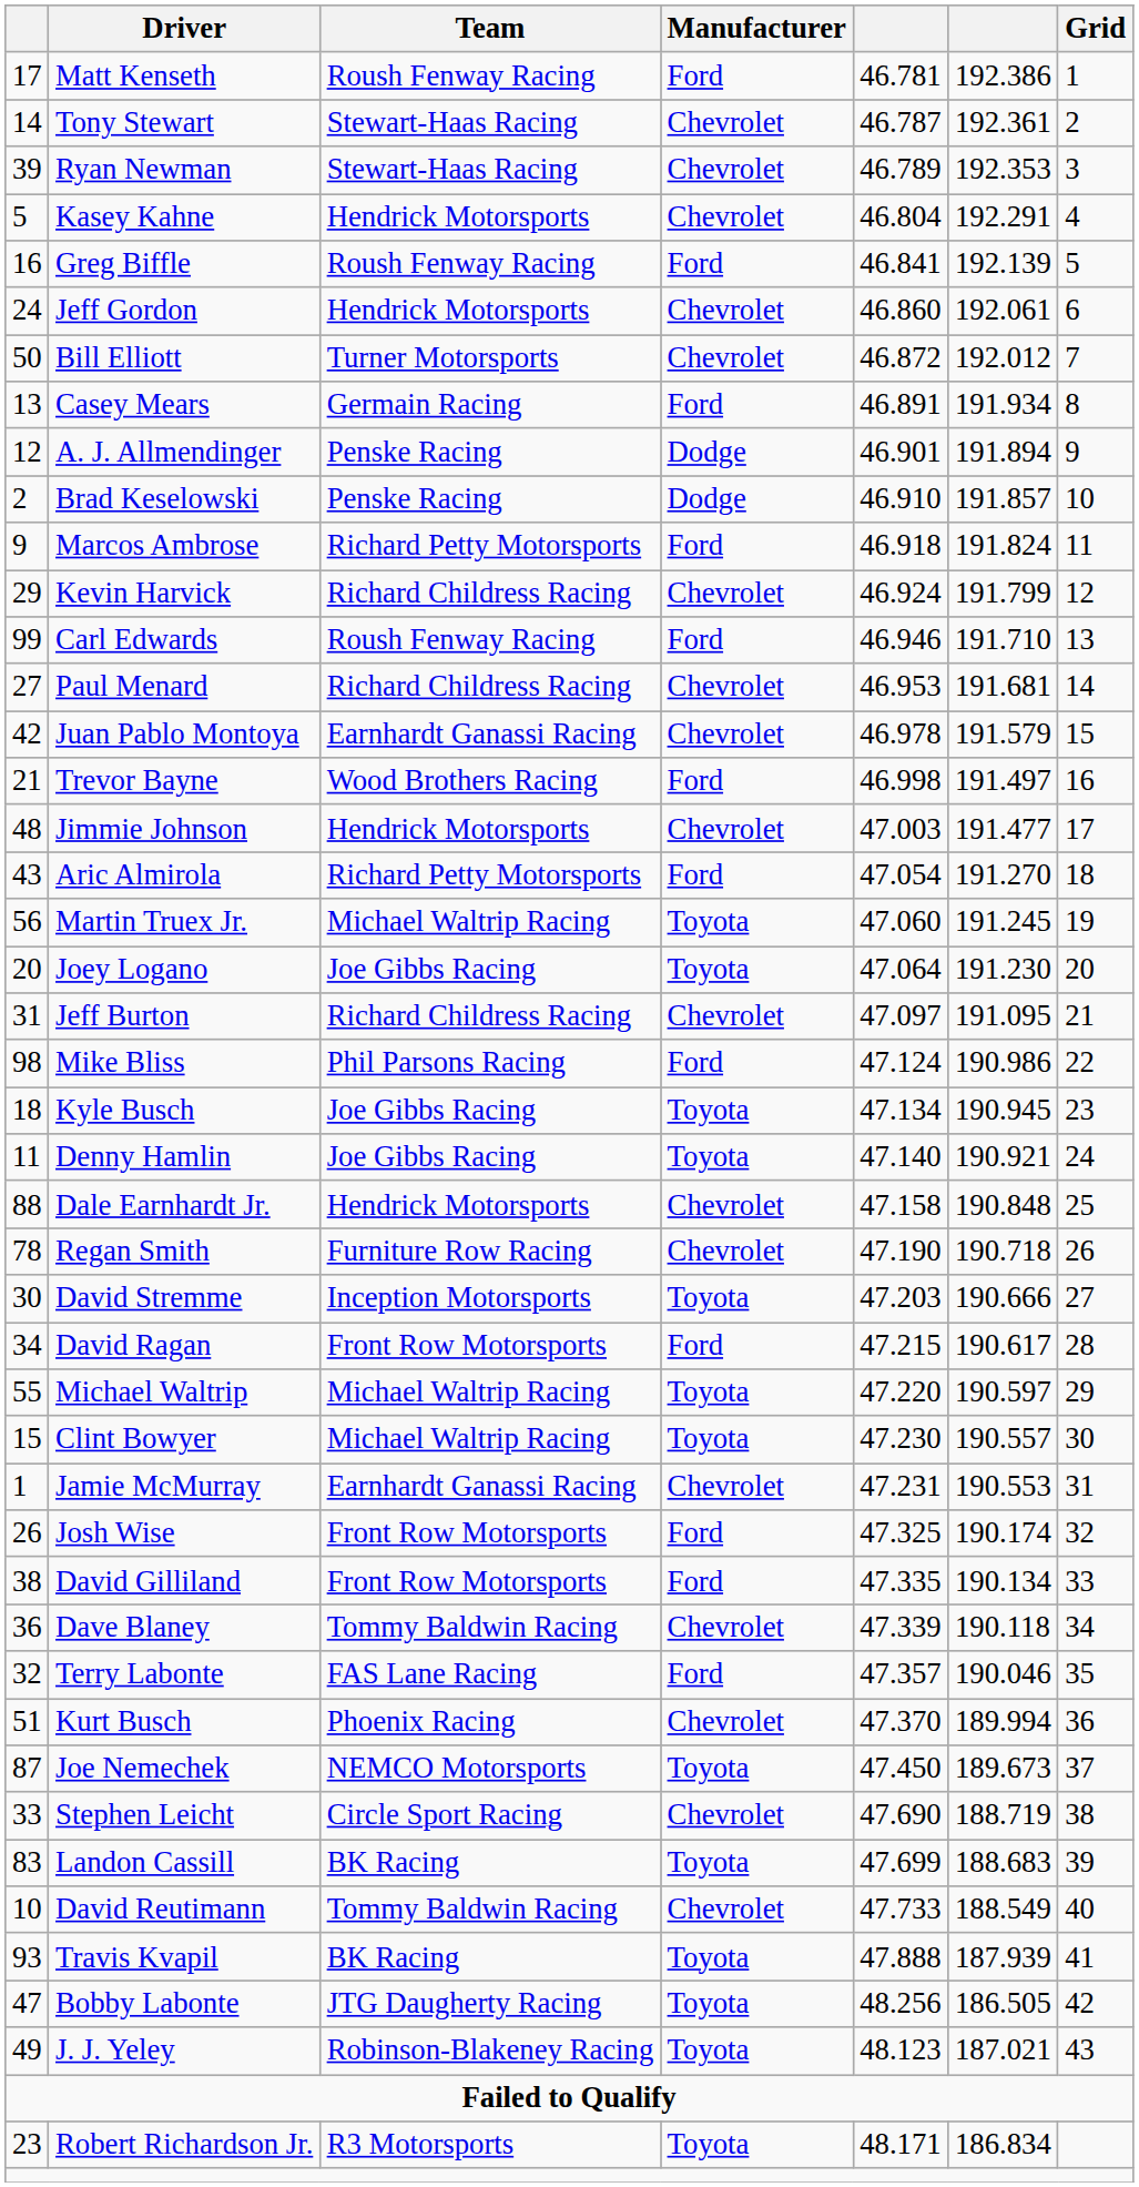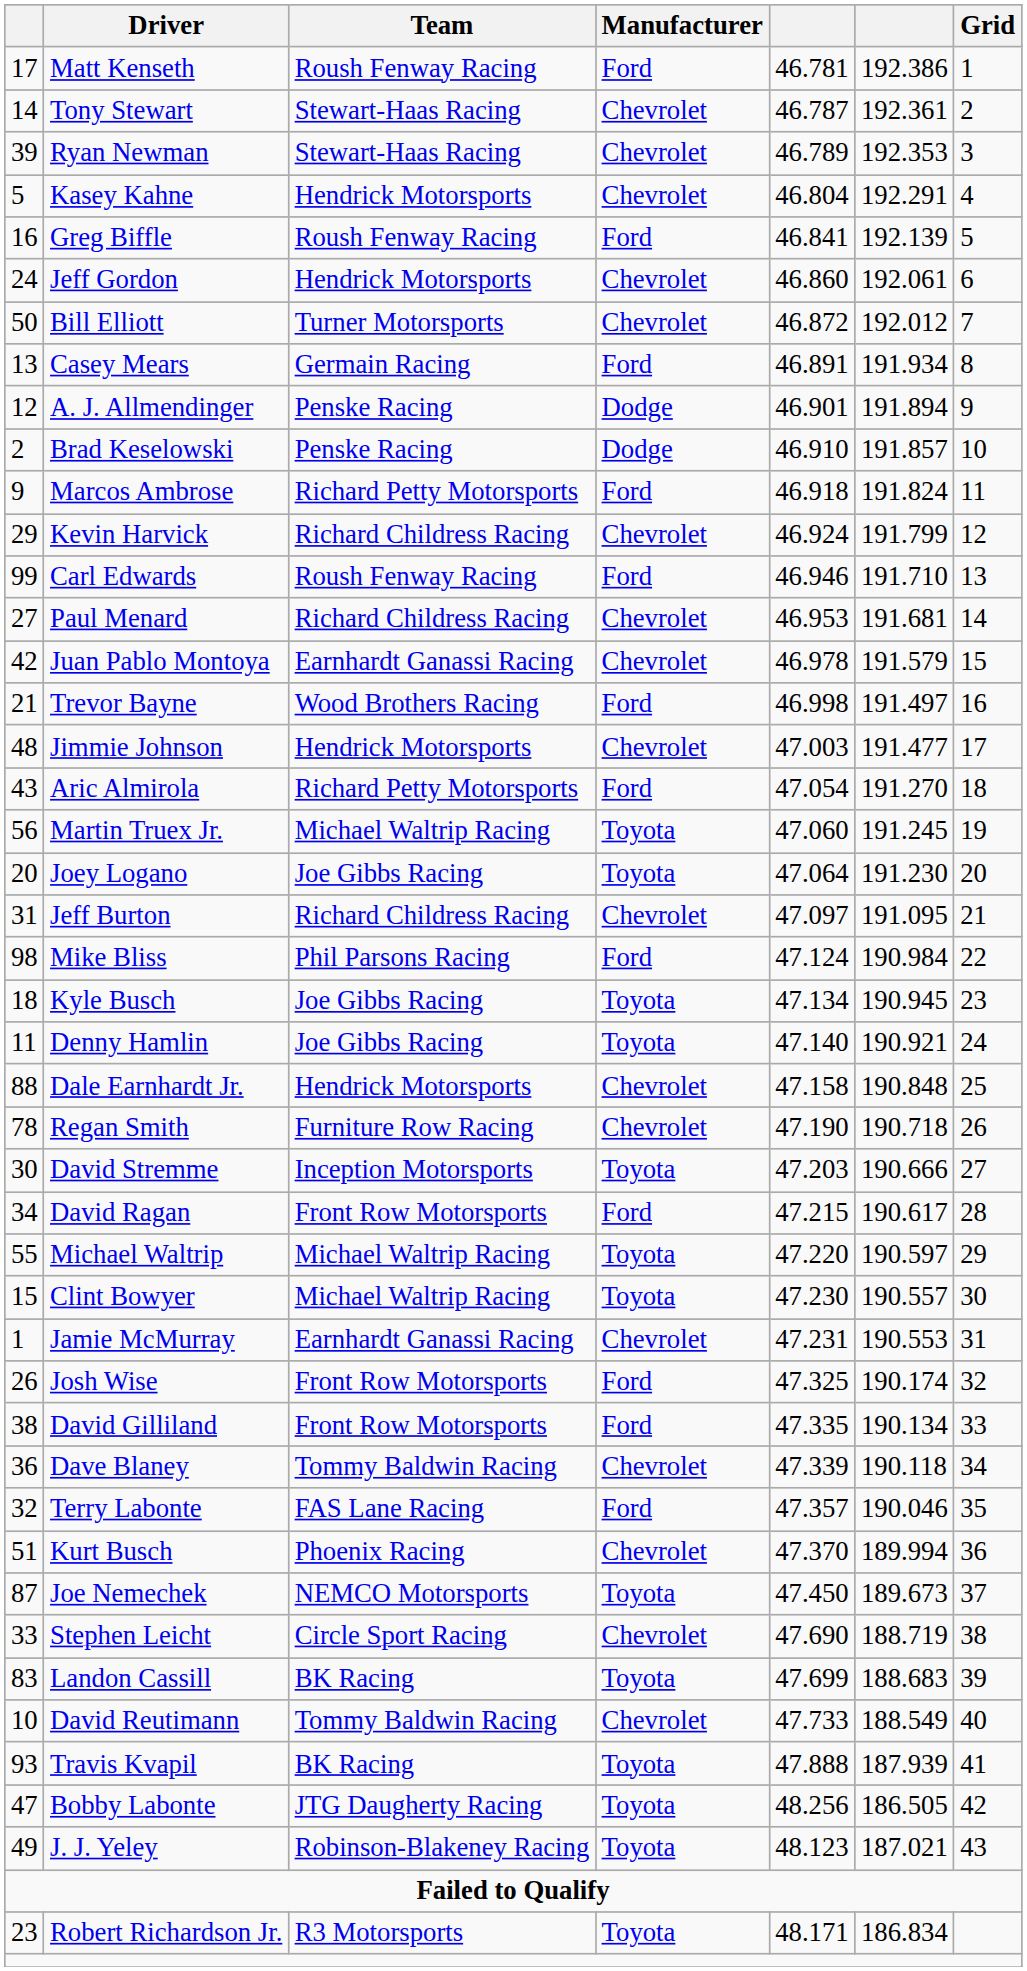 <table class="wikitable">
 <tr>
 <th></th>
 <th>Driver</th>
 <th>Team</th>
 <th>Manufacturer</th>
 <th></th>
 <th></th>
 <th>Grid</th>
 </tr>
 <tr>
 <td>17</td>
 <td><a href='#'>Matt Kenseth</a></td>
 <td><a href='#'>Roush Fenway Racing</a></td>
 <td><a href='#'>Ford</a></td>
 <td>46.781</td>
 <td>192.386</td>
 <td>1</td>
 </tr>
 <tr>
 <td>14</td>
 <td><a href='#'>Tony Stewart</a></td>
 <td><a href='#'>Stewart-Haas Racing</a></td>
 <td><a href='#'>Chevrolet</a></td>
 <td>46.787</td>
 <td>192.361</td>
 <td>2</td>
 </tr>
 <tr>
 <td>39</td>
 <td><a href='#'>Ryan Newman</a></td>
 <td><a href='#'>Stewart-Haas Racing</a></td>
 <td><a href='#'>Chevrolet</a></td>
 <td>46.789</td>
 <td>192.353</td>
 <td>3</td>
 </tr>
 <tr>
 <td>5</td>
 <td><a href='#'>Kasey Kahne</a></td>
 <td><a href='#'>Hendrick Motorsports</a></td>
 <td><a href='#'>Chevrolet</a></td>
 <td>46.804</td>
 <td>192.291</td>
 <td>4</td>
 </tr>
 <tr>
 <td>16</td>
 <td><a href='#'>Greg Biffle</a></td>
 <td><a href='#'>Roush Fenway Racing</a></td>
 <td><a href='#'>Ford</a></td>
 <td>46.841</td>
 <td>192.139</td>
 <td>5</td>
 </tr>
 <tr>
 <td>24</td>
 <td><a href='#'>Jeff Gordon</a></td>
 <td><a href='#'>Hendrick Motorsports</a></td>
 <td><a href='#'>Chevrolet</a></td>
 <td>46.860</td>
 <td>192.061</td>
 <td>6</td>
 </tr>
 <tr>
 <td>50</td>
 <td><a href='#'>Bill Elliott</a></td>
 <td><a href='#'>Turner Motorsports</a></td>
 <td><a href='#'>Chevrolet</a></td>
 <td>46.872</td>
 <td>192.012</td>
 <td>7</td>
 </tr>
 <tr>
 <td>13</td>
 <td><a href='#'>Casey Mears</a></td>
 <td><a href='#'>Germain Racing</a></td>
 <td><a href='#'>Ford</a></td>
 <td>46.891</td>
 <td>191.934</td>
 <td>8</td>
 </tr>
 <tr>
 <td>12</td>
 <td><a href='#'>A. J. Allmendinger</a></td>
 <td><a href='#'>Penske Racing</a></td>
 <td><a href='#'>Dodge</a></td>
 <td>46.901</td>
 <td>191.894</td>
 <td>9</td>
 </tr>
 <tr>
 <td>2</td>
 <td><a href='#'>Brad Keselowski</a></td>
 <td><a href='#'>Penske Racing</a></td>
 <td><a href='#'>Dodge</a></td>
 <td>46.910</td>
 <td>191.857</td>
 <td>10</td>
 </tr>
 <tr>
 <td>9</td>
 <td><a href='#'>Marcos Ambrose</a></td>
 <td><a href='#'>Richard Petty Motorsports</a></td>
 <td><a href='#'>Ford</a></td>
 <td>46.918</td>
 <td>191.824</td>
 <td>11</td>
 </tr>
 <tr>
 <td>29</td>
 <td><a href='#'>Kevin Harvick</a></td>
 <td><a href='#'>Richard Childress Racing</a></td>
 <td><a href='#'>Chevrolet</a></td>
 <td>46.924</td>
 <td>191.799</td>
 <td>12</td>
 </tr>
 <tr>
 <td>99</td>
 <td><a href='#'>Carl Edwards</a></td>
 <td><a href='#'>Roush Fenway Racing</a></td>
 <td><a href='#'>Ford</a></td>
 <td>46.946</td>
 <td>191.710</td>
 <td>13</td>
 </tr>
 <tr>
 <td>27</td>
 <td><a href='#'>Paul Menard</a></td>
 <td><a href='#'>Richard Childress Racing</a></td>
 <td><a href='#'>Chevrolet</a></td>
 <td>46.953</td>
 <td>191.681</td>
 <td>14</td>
 </tr>
 <tr>
 <td>42</td>
 <td><a href='#'>Juan Pablo Montoya</a></td>
 <td><a href='#'>Earnhardt Ganassi Racing</a></td>
 <td><a href='#'>Chevrolet</a></td>
 <td>46.978</td>
 <td>191.579</td>
 <td>15</td>
 </tr>
 <tr>
 <td>21</td>
 <td><a href='#'>Trevor Bayne</a></td>
 <td><a href='#'>Wood Brothers Racing</a></td>
 <td><a href='#'>Ford</a></td>
 <td>46.998</td>
 <td>191.497</td>
 <td>16</td>
 </tr>
 <tr>
 <td>48</td>
 <td><a href='#'>Jimmie Johnson</a></td>
 <td><a href='#'>Hendrick Motorsports</a></td>
 <td><a href='#'>Chevrolet</a></td>
 <td>47.003</td>
 <td>191.477</td>
 <td>17</td>
 </tr>
 <tr>
 <td>43</td>
 <td><a href='#'>Aric Almirola</a></td>
 <td><a href='#'>Richard Petty Motorsports</a></td>
 <td><a href='#'>Ford</a></td>
 <td>47.054</td>
 <td>191.270</td>
 <td>18</td>
 </tr>
 <tr>
 <td>56</td>
 <td><a href='#'>Martin Truex Jr.</a></td>
 <td><a href='#'>Michael Waltrip Racing</a></td>
 <td><a href='#'>Toyota</a></td>
 <td>47.060</td>
 <td>191.245</td>
 <td>19</td>
 </tr>
 <tr>
 <td>20</td>
 <td><a href='#'>Joey Logano</a></td>
 <td><a href='#'>Joe Gibbs Racing</a></td>
 <td><a href='#'>Toyota</a></td>
 <td>47.064</td>
 <td>191.230</td>
 <td>20</td>
 </tr>
 <tr>
 <td>31</td>
 <td><a href='#'>Jeff Burton</a></td>
 <td><a href='#'>Richard Childress Racing</a></td>
 <td><a href='#'>Chevrolet</a></td>
 <td>47.097</td>
 <td>191.095</td>
 <td>21</td>
 </tr>
 <tr>
 <td>98</td>
 <td><a href='#'>Mike Bliss</a></td>
 <td><a href='#'>Phil Parsons Racing</a></td>
 <td><a href='#'>Ford</a></td>
 <td>47.124</td>
-<td>190.986</td>
+<td>190.984</td>
 <td>22</td>
 </tr>
 <tr>
 <td>18</td>
 <td><a href='#'>Kyle Busch</a></td>
 <td><a href='#'>Joe Gibbs Racing</a></td>
 <td><a href='#'>Toyota</a></td>
 <td>47.134</td>
 <td>190.945</td>
 <td>23</td>
 </tr>
 <tr>
 <td>11</td>
 <td><a href='#'>Denny Hamlin</a></td>
 <td><a href='#'>Joe Gibbs Racing</a></td>
 <td><a href='#'>Toyota</a></td>
 <td>47.140</td>
 <td>190.921</td>
 <td>24</td>
 </tr>
 <tr>
 <td>88</td>
 <td><a href='#'>Dale Earnhardt Jr.</a></td>
 <td><a href='#'>Hendrick Motorsports</a></td>
 <td><a href='#'>Chevrolet</a></td>
 <td>47.158</td>
 <td>190.848</td>
 <td>25</td>
 </tr>
 <tr>
 <td>78</td>
 <td><a href='#'>Regan Smith</a></td>
 <td><a href='#'>Furniture Row Racing</a></td>
 <td><a href='#'>Chevrolet</a></td>
 <td>47.190</td>
 <td>190.718</td>
 <td>26</td>
 </tr>
 <tr>
 <td>30</td>
 <td><a href='#'>David Stremme</a></td>
 <td><a href='#'>Inception Motorsports</a></td>
 <td><a href='#'>Toyota</a></td>
 <td>47.203</td>
 <td>190.666</td>
 <td>27</td>
 </tr>
 <tr>
 <td>34</td>
 <td><a href='#'>David Ragan</a></td>
 <td><a href='#'>Front Row Motorsports</a></td>
 <td><a href='#'>Ford</a></td>
 <td>47.215</td>
 <td>190.617</td>
 <td>28</td>
 </tr>
 <tr>
 <td>55</td>
 <td><a href='#'>Michael Waltrip</a></td>
 <td><a href='#'>Michael Waltrip Racing</a></td>
 <td><a href='#'>Toyota</a></td>
 <td>47.220</td>
 <td>190.597</td>
 <td>29</td>
 </tr>
 <tr>
 <td>15</td>
 <td><a href='#'>Clint Bowyer</a></td>
 <td><a href='#'>Michael Waltrip Racing</a></td>
 <td><a href='#'>Toyota</a></td>
 <td>47.230</td>
 <td>190.557</td>
 <td>30</td>
 </tr>
 <tr>
 <td>1</td>
 <td><a href='#'>Jamie McMurray</a></td>
 <td><a href='#'>Earnhardt Ganassi Racing</a></td>
 <td><a href='#'>Chevrolet</a></td>
 <td>47.231</td>
 <td>190.553</td>
 <td>31</td>
 </tr>
 <tr>
 <td>26</td>
 <td><a href='#'>Josh Wise</a></td>
 <td><a href='#'>Front Row Motorsports</a></td>
 <td><a href='#'>Ford</a></td>
 <td>47.325</td>
 <td>190.174</td>
 <td>32</td>
 </tr>
 <tr>
 <td>38</td>
 <td><a href='#'>David Gilliland</a></td>
 <td><a href='#'>Front Row Motorsports</a></td>
 <td><a href='#'>Ford</a></td>
 <td>47.335</td>
 <td>190.134</td>
 <td>33</td>
 </tr>
 <tr>
 <td>36</td>
 <td><a href='#'>Dave Blaney</a></td>
 <td><a href='#'>Tommy Baldwin Racing</a></td>
 <td><a href='#'>Chevrolet</a></td>
 <td>47.339</td>
 <td>190.118</td>
 <td>34</td>
 </tr>
 <tr>
 <td>32</td>
 <td><a href='#'>Terry Labonte</a></td>
 <td><a href='#'>FAS Lane Racing</a></td>
 <td><a href='#'>Ford</a></td>
 <td>47.357</td>
 <td>190.046</td>
 <td>35</td>
 </tr>
 <tr>
 <td>51</td>
 <td><a href='#'>Kurt Busch</a></td>
 <td><a href='#'>Phoenix Racing</a></td>
 <td><a href='#'>Chevrolet</a></td>
 <td>47.370</td>
 <td>189.994</td>
 <td>36</td>
 </tr>
 <tr>
 <td>87</td>
 <td><a href='#'>Joe Nemechek</a></td>
 <td><a href='#'>NEMCO Motorsports</a></td>
 <td><a href='#'>Toyota</a></td>
 <td>47.450</td>
 <td>189.673</td>
 <td>37</td>
 </tr>
 <tr>
 <td>33</td>
 <td><a href='#'>Stephen Leicht</a></td>
 <td><a href='#'>Circle Sport Racing</a></td>
 <td><a href='#'>Chevrolet</a></td>
 <td>47.690</td>
 <td>188.719</td>
 <td>38</td>
 </tr>
 <tr>
 <td>83</td>
 <td><a href='#'>Landon Cassill</a></td>
 <td><a href='#'>BK Racing</a></td>
 <td><a href='#'>Toyota</a></td>
 <td>47.699</td>
 <td>188.683</td>
 <td>39</td>
 </tr>
 <tr>
 <td>10</td>
 <td><a href='#'>David Reutimann</a></td>
 <td><a href='#'>Tommy Baldwin Racing</a></td>
 <td><a href='#'>Chevrolet</a></td>
 <td>47.733</td>
 <td>188.549</td>
 <td>40</td>
 </tr>
 <tr>
 <td>93</td>
 <td><a href='#'>Travis Kvapil</a></td>
 <td><a href='#'>BK Racing</a></td>
 <td><a href='#'>Toyota</a></td>
 <td>47.888</td>
 <td>187.939</td>
 <td>41</td>
 </tr>
 <tr>
 <td>47</td>
 <td><a href='#'>Bobby Labonte</a></td>
 <td><a href='#'>JTG Daugherty Racing</a></td>
 <td><a href='#'>Toyota</a></td>
 <td>48.256</td>
 <td>186.505</td>
 <td>42</td>
 </tr>
 <tr>
 <td>49</td>
 <td><a href='#'>J. J. Yeley</a></td>
 <td><a href='#'>Robinson-Blakeney Racing</a></td>
 <td><a href='#'>Toyota</a></td>
 <td>48.123</td>
 <td>187.021</td>
 <td>43</td>
 </tr>
 <tr>
 <td colspan="7" style="text-align:center;"><strong>Failed to Qualify</strong></td>
 </tr>
 <tr>
 <td>23</td>
 <td><a href='#'>Robert Richardson Jr.</a></td>
 <td><a href='#'>R3 Motorsports</a></td>
 <td><a href='#'>Toyota</a></td>
 <td>48.171</td>
 <td>186.834</td>
 <td></td>
 </tr>
 <tr>
 <td colspan="8"></td>
 </tr>
 </table>
